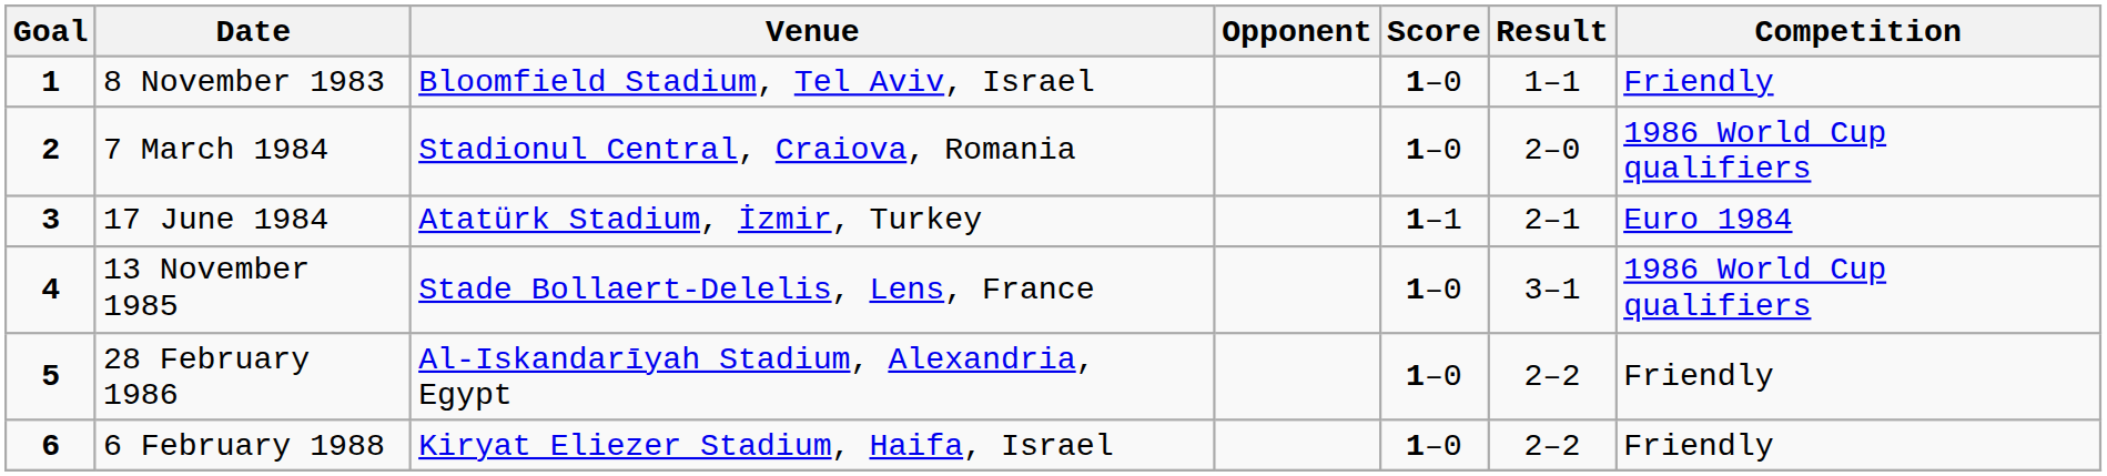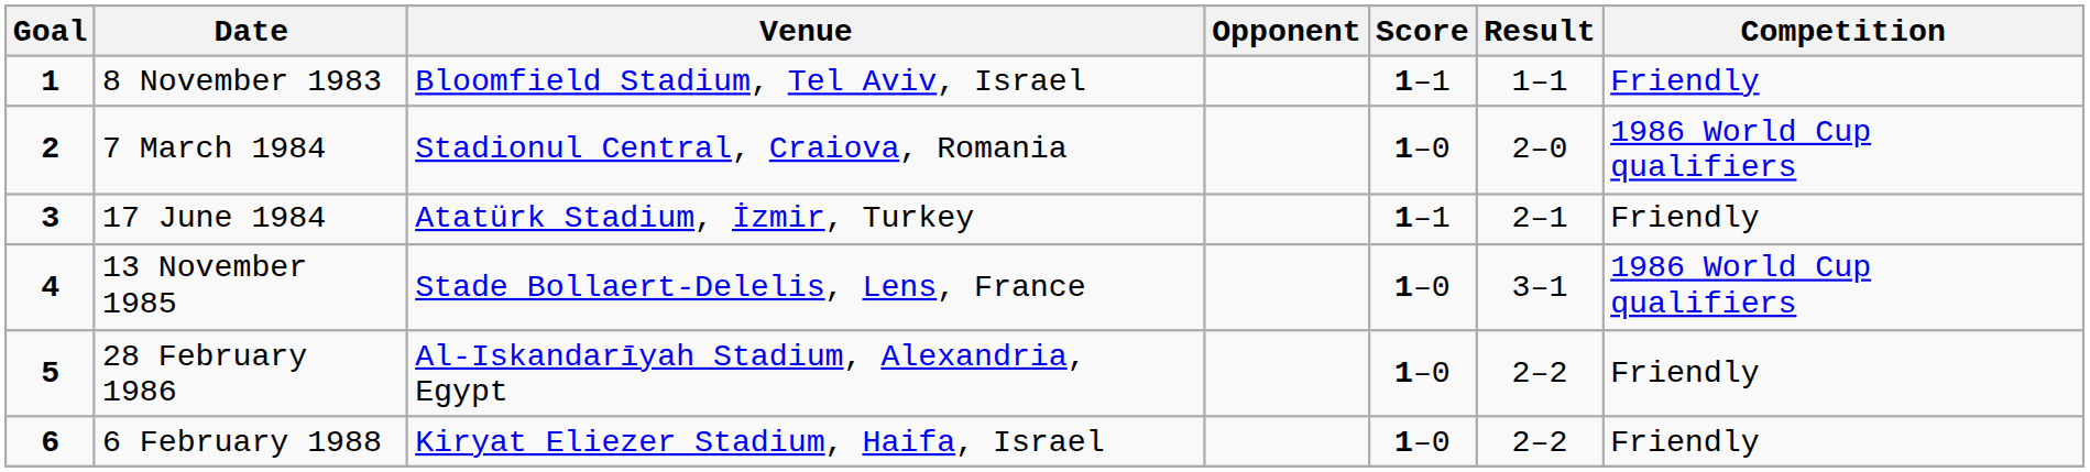 <table class="wikitable sortable">
 <tr>
 <th>Goal</th>
 <th>Date</th>
 <th>Venue</th>
 <th>Opponent</th>
 <th>Score</th>
 <th>Result</th>
 <th>Competition</th>
 </tr>
 <tr>
 <td style="text-align:center;"><strong>1</strong></td>
 <td>8 November 1983</td>
 <td><a href='#'>Bloomfield Stadium</a>, <a href='#'>Tel Aviv</a>, Israel</td>
 <td></td>
-<td style="text-align:center;"><strong>1</strong>–0</td>
+<td style="text-align:center;"><strong>1</strong>–1</td>
 <td style="text-align:center;">1–1</td>
 <td><a href='#'>Friendly</a></td>
 </tr>
 <tr>
 <td style="text-align:center;"><strong>2</strong></td>
 <td>7 March 1984</td>
 <td><a href='#'>Stadionul Central</a>, <a href='#'>Craiova</a>, Romania</td>
 <td></td>
 <td style="text-align:center;"><strong>1</strong>–0</td>
 <td style="text-align:center;">2–0</td>
 <td><a href='#'>1986 World Cup qualifiers</a></td>
 </tr>
 <tr>
 <td style="text-align:center;"><strong>3</strong></td>
 <td>17 June 1984</td>
 <td><a href='#'>Atatürk Stadium</a>, <a href='#'>İzmir</a>, Turkey</td>
 <td></td>
 <td style="text-align:center;"><strong>1</strong>–1</td>
 <td style="text-align:center;">2–1</td>
-<td><a href='#'>Euro 1984</a></td>
+<td>Friendly</td>
 </tr>
 <tr>
 <td style="text-align:center;"><strong>4</strong></td>
 <td>13 November 1985</td>
 <td><a href='#'>Stade Bollaert-Delelis</a>, <a href='#'>Lens</a>, France</td>
 <td></td>
 <td style="text-align:center;"><strong>1</strong>–0</td>
 <td style="text-align:center;">3–1</td>
 <td><a href='#'>1986 World Cup qualifiers</a></td>
 </tr>
 <tr>
 <td style="text-align:center;"><strong>5</strong></td>
 <td>28 February 1986</td>
 <td><a href='#'>Al-Iskandarīyah Stadium</a>, <a href='#'>Alexandria</a>, Egypt</td>
 <td></td>
 <td style="text-align:center;"><strong>1</strong>–0</td>
 <td style="text-align:center;">2–2</td>
 <td>Friendly</td>
 </tr>
 <tr>
 <td style="text-align:center;"><strong>6</strong></td>
 <td>6 February 1988</td>
 <td><a href='#'>Kiryat Eliezer Stadium</a>, <a href='#'>Haifa</a>, Israel</td>
 <td></td>
 <td style="text-align:center;"><strong>1</strong>–0</td>
 <td style="text-align:center;">2–2</td>
 <td>Friendly</td>
 </tr>
 <tr>
 </tr>
 </table>
